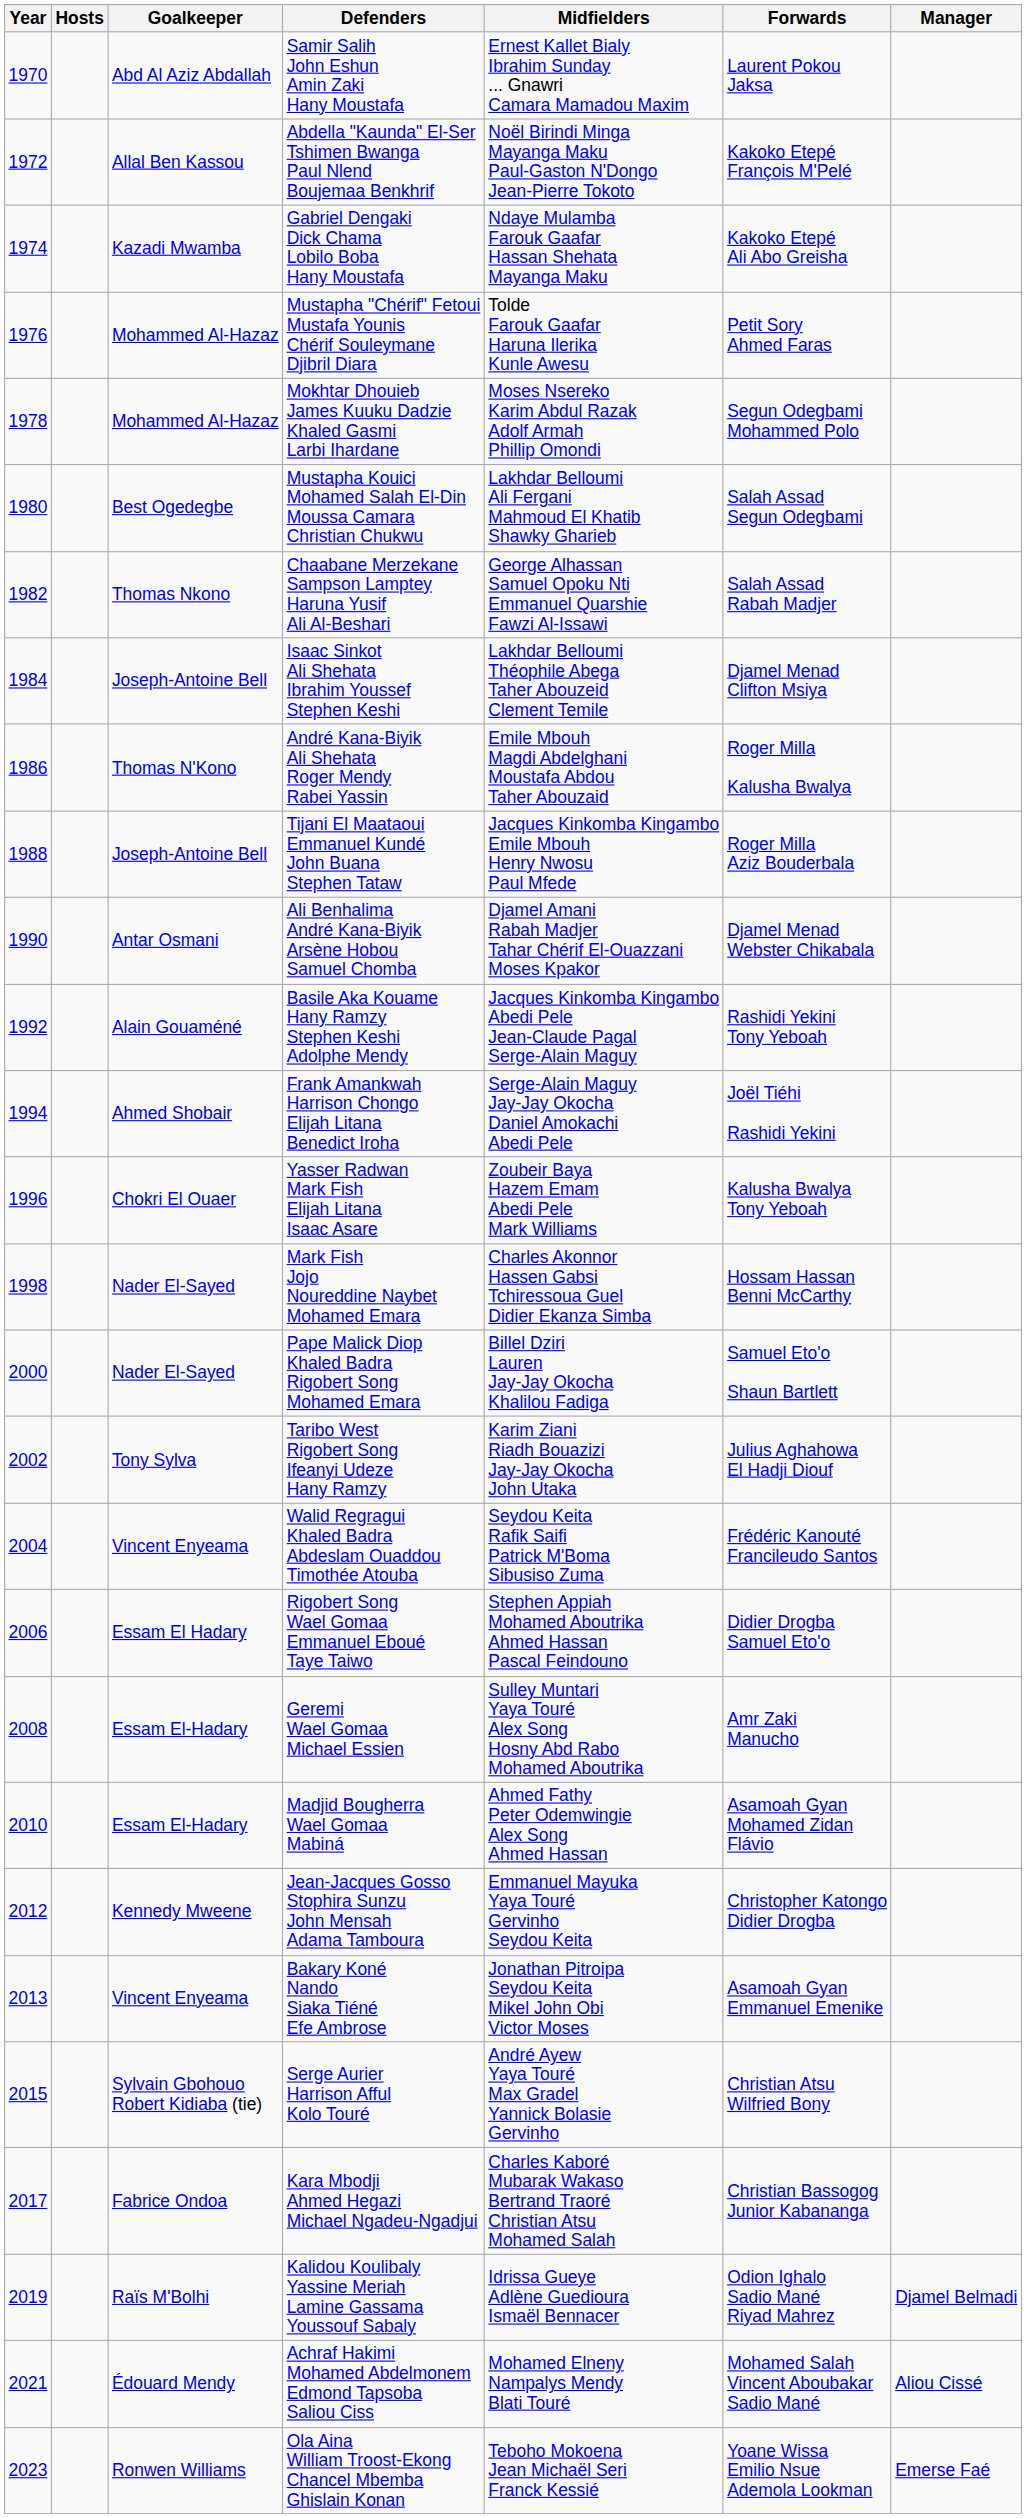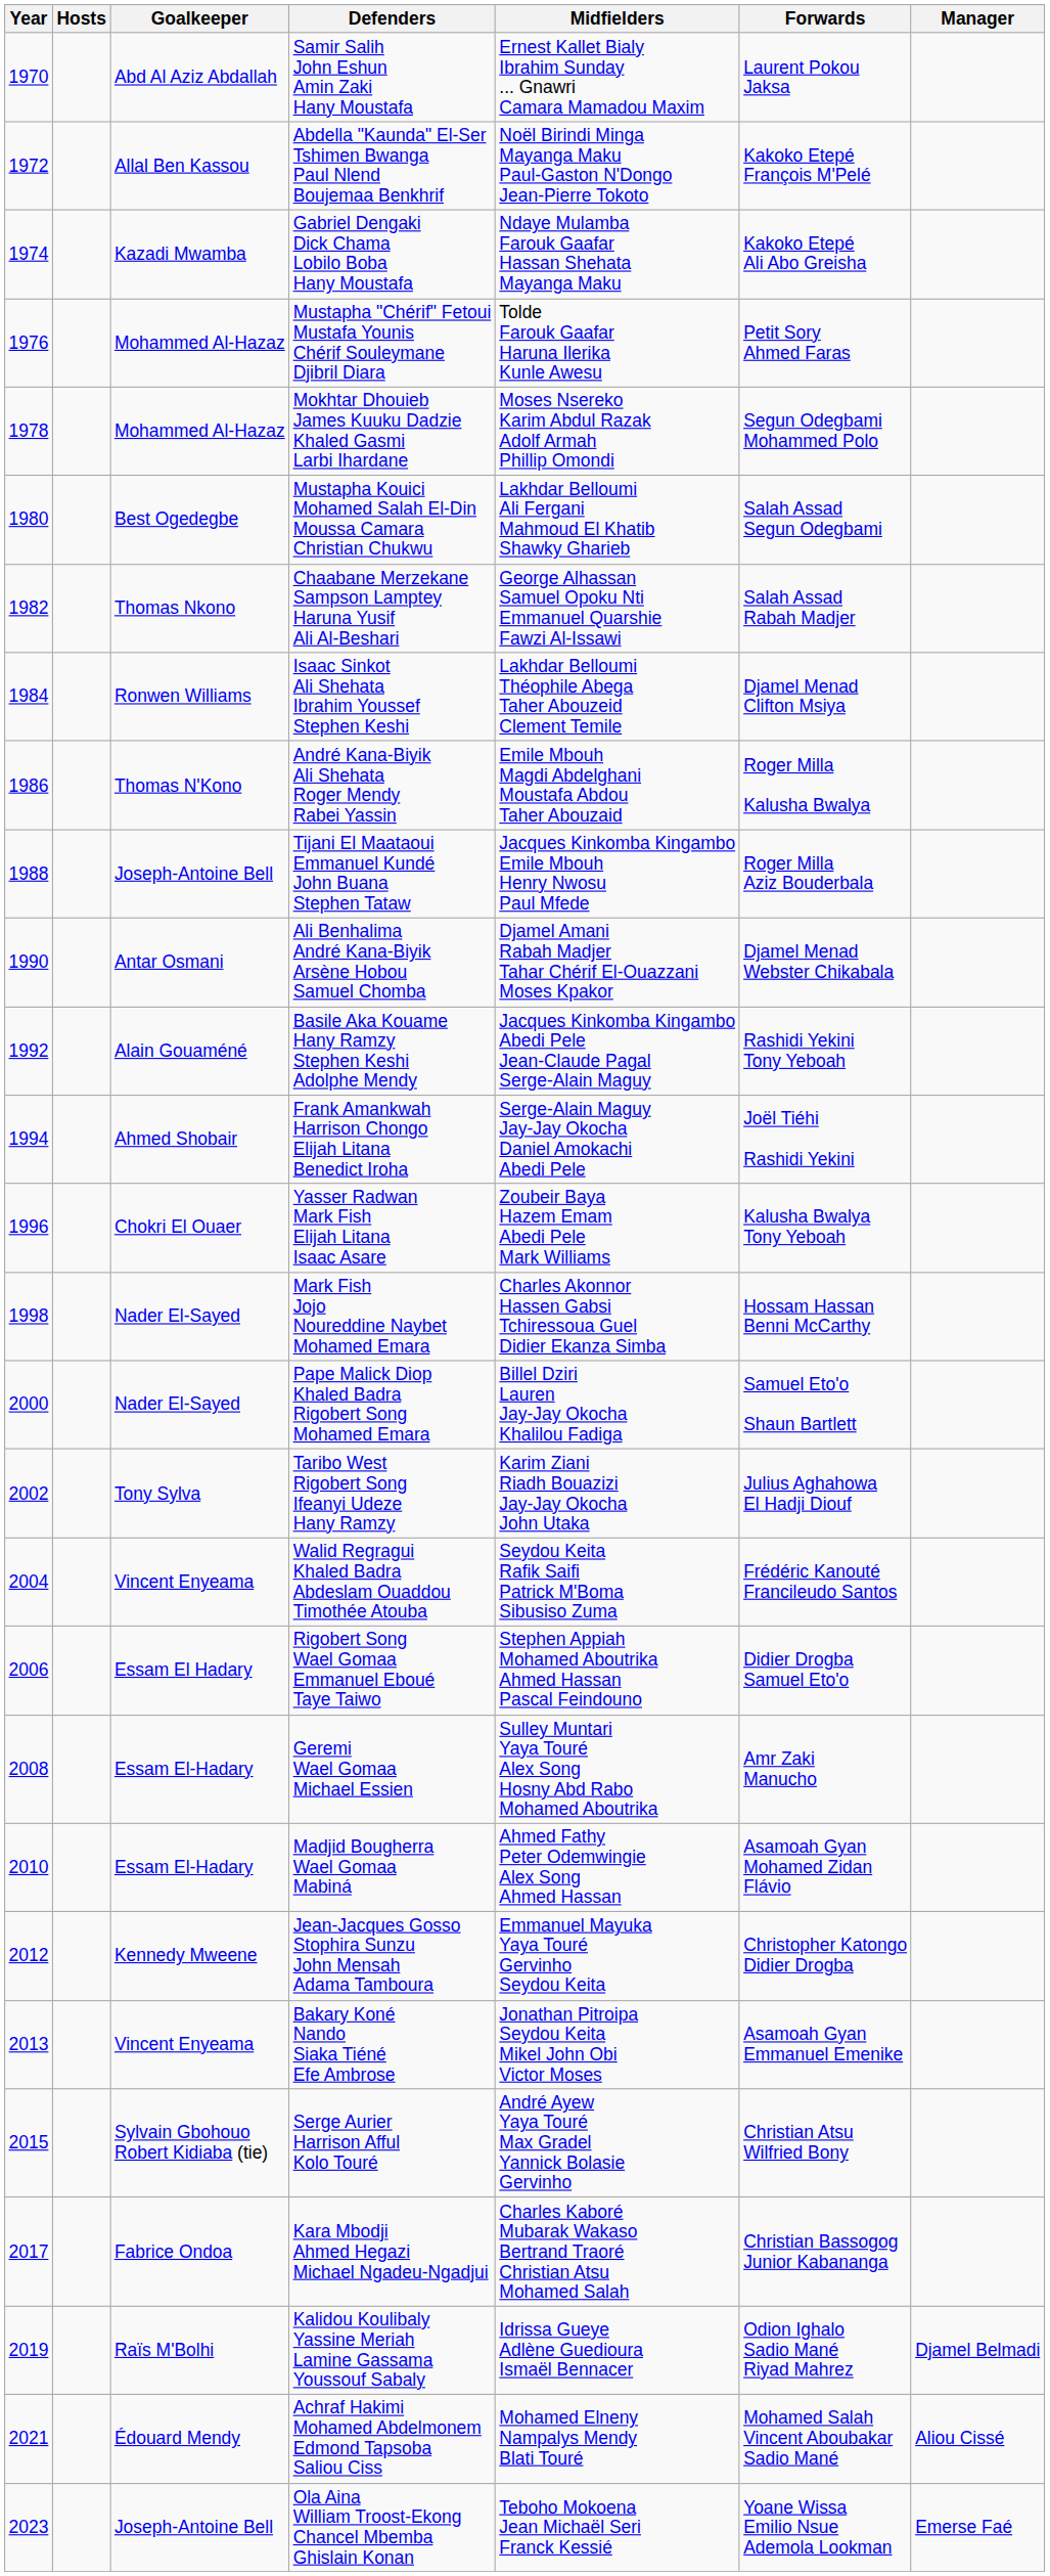 <table class="wikitable">
 <tr>
 <th>Year</th>
 <th>Hosts</th>
 <th>Goalkeeper</th>
 <th>Defenders</th>
 <th>Midfielders</th>
 <th>Forwards</th>
 <th>Manager</th>
 </tr>
 <tr>
 <td><a href='#'>1970</a></td>
 <td></td>
 <td> <a href='#'>Abd Al Aziz Abdallah</a></td>
 <td> <a href='#'>Samir Salih</a><br> <a href='#'>John Eshun</a><br> <a href='#'>Amin Zaki</a><br> <a href='#'>Hany Moustafa</a></td>
 <td> <a href='#'>Ernest Kallet Bialy</a><br> <a href='#'>Ibrahim Sunday</a><br> ... Gnawri<br> <a href='#'>Camara Mamadou Maxim</a></td>
 <td> <a href='#'>Laurent Pokou</a><br> <a href='#'>Jaksa</a></td>
 <td></td>
 </tr>
 <tr>
 <td><a href='#'>1972</a></td>
 <td></td>
 <td> <a href='#'>Allal Ben Kassou</a></td>
 <td> <a href='#'>Abdella "Kaunda" El-Ser</a><br> <a href='#'>Tshimen Bwanga</a><br> <a href='#'>Paul Nlend</a><br> <a href='#'>Boujemaa Benkhrif</a></td>
 <td> <a href='#'>Noël Birindi Minga</a><br> <a href='#'>Mayanga Maku</a><br> <a href='#'>Paul-Gaston N'Dongo</a><br> <a href='#'>Jean-Pierre Tokoto</a></td>
 <td> <a href='#'>Kakoko Etepé</a><br> <a href='#'>François M'Pelé</a></td>
 <td></td>
 </tr>
 <tr>
 <td><a href='#'>1974</a></td>
 <td></td>
 <td> <a href='#'>Kazadi Mwamba</a></td>
 <td> <a href='#'>Gabriel Dengaki</a><br> <a href='#'>Dick Chama</a><br> <a href='#'>Lobilo Boba</a><br> <a href='#'>Hany Moustafa</a></td>
 <td> <a href='#'>Ndaye Mulamba</a><br> <a href='#'>Farouk Gaafar</a><br> <a href='#'>Hassan Shehata</a><br> <a href='#'>Mayanga Maku</a></td>
 <td> <a href='#'>Kakoko Etepé</a><br> <a href='#'>Ali Abo Greisha</a></td>
 <td></td>
 </tr>
 <tr>
 <td><a href='#'>1976</a></td>
 <td></td>
 <td> <a href='#'>Mohammed Al-Hazaz</a></td>
 <td> <a href='#'>Mustapha "Chérif" Fetoui</a><br> <a href='#'>Mustafa Younis</a><br> <a href='#'>Chérif Souleymane</a><br> <a href='#'>Djibril Diara</a></td>
 <td> Tolde<br> <a href='#'>Farouk Gaafar</a><br> <a href='#'>Haruna Ilerika</a><br> <a href='#'>Kunle Awesu</a></td>
 <td> <a href='#'>Petit Sory</a><br> <a href='#'>Ahmed Faras</a></td>
 <td></td>
 </tr>
 <tr>
 <td><a href='#'>1978</a></td>
 <td></td>
 <td> <a href='#'>Mohammed Al-Hazaz</a></td>
 <td> <a href='#'>Mokhtar Dhouieb</a><br> <a href='#'>James Kuuku Dadzie</a><br> <a href='#'>Khaled Gasmi</a><br> <a href='#'>Larbi Ihardane</a></td>
 <td> <a href='#'>Moses Nsereko</a><br> <a href='#'>Karim Abdul Razak</a><br> <a href='#'>Adolf Armah</a><br> <a href='#'>Phillip Omondi</a></td>
 <td> <a href='#'>Segun Odegbami</a><br> <a href='#'>Mohammed Polo</a></td>
 <td></td>
 </tr>
 <tr>
 <td><a href='#'>1980</a></td>
 <td></td>
 <td> <a href='#'>Best Ogedegbe</a></td>
 <td> <a href='#'>Mustapha Kouici</a> <br> <a href='#'>Mohamed Salah El-Din</a> <br> <a href='#'>Moussa Camara</a> <br> <a href='#'>Christian Chukwu</a></td>
 <td> <a href='#'>Lakhdar Belloumi</a> <br> <a href='#'>Ali Fergani</a> <br> <a href='#'>Mahmoud El Khatib</a> <br> <a href='#'>Shawky Gharieb</a></td>
 <td> <a href='#'>Salah Assad</a> <br> <a href='#'>Segun Odegbami</a></td>
 <td></td>
 </tr>
 <tr>
 <td><a href='#'>1982</a></td>
 <td></td>
 <td> <a href='#'>Thomas Nkono</a></td>
 <td> <a href='#'>Chaabane Merzekane</a> <br> <a href='#'>Sampson Lamptey</a> <br> <a href='#'>Haruna Yusif</a> <br> <a href='#'>Ali Al-Beshari</a></td>
 <td> <a href='#'>George Alhassan</a> <br> <a href='#'>Samuel Opoku Nti</a> <br> <a href='#'>Emmanuel Quarshie</a> <br> <a href='#'>Fawzi Al-Issawi</a></td>
 <td> <a href='#'>Salah Assad</a> <br> <a href='#'>Rabah Madjer</a></td>
 <td></td>
 </tr>
 <tr>
 <td><a href='#'>1984</a></td>
 <td></td>
-<td> <a href='#'>Joseph-Antoine Bell</a></td>
+<td> <a href='#'>Ronwen Williams</a></td>
 <td> <a href='#'>Isaac Sinkot</a> <br> <a href='#'>Ali Shehata</a> <br> <a href='#'>Ibrahim Youssef</a> <br> <a href='#'>Stephen Keshi</a></td>
 <td> <a href='#'>Lakhdar Belloumi</a> <br> <a href='#'>Théophile Abega</a> <br> <a href='#'>Taher Abouzeid</a> <br> <a href='#'>Clement Temile</a></td>
 <td> <a href='#'>Djamel Menad</a> <br> <a href='#'>Clifton Msiya</a></td>
 <td></td>
 </tr>
 <tr>
 <td><a href='#'>1986</a></td>
 <td></td>
 <td> <a href='#'>Thomas N'Kono</a></td>
 <td> <a href='#'>André Kana-Biyik</a> <br> <a href='#'>Ali Shehata</a> <br> <a href='#'>Roger Mendy</a> <br> <a href='#'>Rabei Yassin</a></td>
 <td> <a href='#'>Emile Mbouh</a> <br> <a href='#'>Magdi Abdelghani</a> <br> <a href='#'>Moustafa Abdou</a> <br> <a href='#'>Taher Abouzaid</a></td>
 <td> <a href='#'>Roger Milla</a><br><br> <a href='#'>Kalusha Bwalya</a></td>
 <td></td>
 </tr>
 <tr>
 <td><a href='#'>1988</a></td>
 <td></td>
 <td> <a href='#'>Joseph-Antoine Bell</a></td>
 <td> <a href='#'>Tijani El Maataoui</a><br> <a href='#'>Emmanuel Kundé</a><br> <a href='#'>John Buana</a><br> <a href='#'>Stephen Tataw</a></td>
 <td> <a href='#'>Jacques Kinkomba Kingambo</a><br> <a href='#'>Emile Mbouh</a><br> <a href='#'>Henry Nwosu</a><br> <a href='#'>Paul Mfede</a></td>
 <td> <a href='#'>Roger Milla</a><br> <a href='#'>Aziz Bouderbala</a></td>
 <td></td>
 </tr>
 <tr>
 <td><a href='#'>1990</a></td>
 <td></td>
 <td> <a href='#'>Antar Osmani</a></td>
 <td> <a href='#'>Ali Benhalima</a><br> <a href='#'>André Kana-Biyik</a><br> <a href='#'>Arsène Hobou</a> <br> <a href='#'>Samuel Chomba</a></td>
 <td> <a href='#'>Djamel Amani</a><br> <a href='#'>Rabah Madjer</a><br> <a href='#'>Tahar Chérif El-Ouazzani</a> <br> <a href='#'>Moses Kpakor</a></td>
 <td> <a href='#'>Djamel Menad</a><br> <a href='#'>Webster Chikabala</a></td>
 <td></td>
 </tr>
 <tr>
 <td><a href='#'>1992</a></td>
 <td></td>
 <td> <a href='#'>Alain Gouaméné</a></td>
 <td> <a href='#'>Basile Aka Kouame</a><br> <a href='#'>Hany Ramzy</a><br> <a href='#'>Stephen Keshi</a><br> <a href='#'>Adolphe Mendy</a></td>
 <td> <a href='#'>Jacques Kinkomba Kingambo</a><br> <a href='#'>Abedi Pele</a><br> <a href='#'>Jean-Claude Pagal</a><br> <a href='#'>Serge-Alain Maguy</a></td>
 <td> <a href='#'>Rashidi Yekini</a><br> <a href='#'>Tony Yeboah</a></td>
 <td></td>
 </tr>
 <tr>
 <td><a href='#'>1994</a></td>
 <td></td>
 <td> <a href='#'>Ahmed Shobair</a></td>
 <td> <a href='#'>Frank Amankwah</a><br> <a href='#'>Harrison Chongo</a><br> <a href='#'>Elijah Litana</a><br> <a href='#'>Benedict Iroha</a></td>
 <td> <a href='#'>Serge-Alain Maguy</a><br> <a href='#'>Jay-Jay Okocha</a><br> <a href='#'>Daniel Amokachi</a><br> <a href='#'>Abedi Pele</a></td>
 <td> <a href='#'>Joël Tiéhi</a><br><br> <a href='#'>Rashidi Yekini</a></td>
 <td></td>
 </tr>
 <tr>
 <td><a href='#'>1996</a></td>
 <td></td>
 <td> <a href='#'>Chokri El Ouaer</a></td>
 <td> <a href='#'>Yasser Radwan</a><br> <a href='#'>Mark Fish</a><br> <a href='#'>Elijah Litana</a><br> <a href='#'>Isaac Asare</a></td>
 <td> <a href='#'>Zoubeir Baya</a><br> <a href='#'>Hazem Emam</a><br> <a href='#'>Abedi Pele</a><br> <a href='#'>Mark Williams</a></td>
 <td> <a href='#'>Kalusha Bwalya</a><br> <a href='#'>Tony Yeboah</a></td>
 <td></td>
 </tr>
 <tr>
 <td><a href='#'>1998</a></td>
 <td></td>
 <td> <a href='#'>Nader El-Sayed</a></td>
 <td> <a href='#'>Mark Fish</a><br> <a href='#'>Jojo</a><br> <a href='#'>Noureddine Naybet</a><br> <a href='#'>Mohamed Emara</a></td>
 <td> <a href='#'>Charles Akonnor</a><br> <a href='#'>Hassen Gabsi</a><br> <a href='#'>Tchiressoua Guel</a><br> <a href='#'>Didier Ekanza Simba</a></td>
 <td> <a href='#'>Hossam Hassan</a><br> <a href='#'>Benni McCarthy</a></td>
 <td></td>
 </tr>
 <tr>
 <td><a href='#'>2000</a></td>
 <td><br></td>
 <td> <a href='#'>Nader El-Sayed</a></td>
 <td> <a href='#'>Pape Malick Diop</a><br> <a href='#'>Khaled Badra</a><br> <a href='#'>Rigobert Song</a><br> <a href='#'>Mohamed Emara</a></td>
 <td> <a href='#'>Billel Dziri</a><br> <a href='#'>Lauren</a><br> <a href='#'>Jay-Jay Okocha</a><br> <a href='#'>Khalilou Fadiga</a></td>
 <td> <a href='#'>Samuel Eto'o</a><br><br> <a href='#'>Shaun Bartlett</a></td>
 <td></td>
 </tr>
 <tr>
 <td><a href='#'>2002</a></td>
 <td></td>
 <td> <a href='#'>Tony Sylva</a></td>
 <td> <a href='#'>Taribo West</a><br> <a href='#'>Rigobert Song</a><br> <a href='#'>Ifeanyi Udeze</a><br> <a href='#'>Hany Ramzy</a></td>
 <td> <a href='#'>Karim Ziani</a><br> <a href='#'>Riadh Bouazizi</a><br> <a href='#'>Jay-Jay Okocha</a><br> <a href='#'>John Utaka</a></td>
 <td> <a href='#'>Julius Aghahowa</a><br> <a href='#'>El Hadji Diouf</a></td>
 <td></td>
 </tr>
 <tr>
 <td><a href='#'>2004</a></td>
 <td></td>
 <td> <a href='#'>Vincent Enyeama</a></td>
 <td> <a href='#'>Walid Regragui</a><br> <a href='#'>Khaled Badra</a><br> <a href='#'>Abdeslam Ouaddou</a><br> <a href='#'>Timothée Atouba</a></td>
 <td> <a href='#'>Seydou Keita</a><br> <a href='#'>Rafik Saifi</a><br> <a href='#'>Patrick M'Boma</a><br> <a href='#'>Sibusiso Zuma</a></td>
 <td> <a href='#'>Frédéric Kanouté</a><br> <a href='#'>Francileudo Santos</a></td>
 <td></td>
 </tr>
 <tr>
 <td><a href='#'>2006</a></td>
 <td></td>
 <td> <a href='#'>Essam El Hadary</a></td>
 <td> <a href='#'>Rigobert Song</a><br> <a href='#'>Wael Gomaa</a><br> <a href='#'>Emmanuel Eboué</a><br> <a href='#'>Taye Taiwo</a></td>
 <td> <a href='#'>Stephen Appiah</a><br> <a href='#'>Mohamed Aboutrika</a><br> <a href='#'>Ahmed Hassan</a><br> <a href='#'>Pascal Feindouno</a></td>
 <td> <a href='#'>Didier Drogba</a><br> <a href='#'>Samuel Eto'o</a></td>
 <td></td>
 </tr>
 <tr>
 <td><a href='#'>2008</a></td>
 <td></td>
 <td> <a href='#'>Essam El-Hadary</a></td>
 <td> <a href='#'>Geremi</a> <br> <a href='#'>Wael Gomaa</a> <br> <a href='#'>Michael Essien</a></td>
 <td> <a href='#'>Sulley Muntari</a> <br> <a href='#'>Yaya Touré</a> <br> <a href='#'>Alex Song</a> <br> <a href='#'>Hosny Abd Rabo</a> <br> <a href='#'>Mohamed Aboutrika</a></td>
 <td> <a href='#'>Amr Zaki</a> <br> <a href='#'>Manucho</a></td>
 <td></td>
 </tr>
 <tr>
 <td><a href='#'>2010</a></td>
 <td></td>
 <td> <a href='#'>Essam El-Hadary</a></td>
 <td> <a href='#'>Madjid Bougherra</a><br> <a href='#'>Wael Gomaa</a><br> <a href='#'>Mabiná</a></td>
 <td> <a href='#'>Ahmed Fathy</a><br> <a href='#'>Peter Odemwingie</a><br> <a href='#'>Alex Song</a><br> <a href='#'>Ahmed Hassan</a></td>
 <td> <a href='#'>Asamoah Gyan</a><br> <a href='#'>Mohamed Zidan</a><br> <a href='#'>Flávio</a></td>
 <td></td>
 </tr>
 <tr>
 <td><a href='#'>2012</a></td>
 <td><br></td>
 <td> <a href='#'>Kennedy Mweene</a></td>
 <td> <a href='#'>Jean-Jacques Gosso</a><br> <a href='#'>Stophira Sunzu</a><br> <a href='#'>John Mensah</a><br> <a href='#'>Adama Tamboura</a></td>
 <td> <a href='#'>Emmanuel Mayuka</a><br> <a href='#'>Yaya Touré</a><br> <a href='#'>Gervinho</a><br> <a href='#'>Seydou Keita</a></td>
 <td> <a href='#'>Christopher Katongo</a><br> <a href='#'>Didier Drogba</a></td>
 <td></td>
 </tr>
 <tr>
 <td><a href='#'>2013</a></td>
 <td></td>
 <td> <a href='#'>Vincent Enyeama</a></td>
 <td> <a href='#'>Bakary Koné</a><br> <a href='#'>Nando</a><br> <a href='#'>Siaka Tiéné</a><br> <a href='#'>Efe Ambrose</a></td>
 <td> <a href='#'>Jonathan Pitroipa</a><br> <a href='#'>Seydou Keita</a><br> <a href='#'>Mikel John Obi</a><br> <a href='#'>Victor Moses</a></td>
 <td> <a href='#'>Asamoah Gyan</a><br> <a href='#'>Emmanuel Emenike</a></td>
 <td></td>
 </tr>
 <tr>
 <td><a href='#'>2015</a></td>
 <td></td>
 <td> <a href='#'>Sylvain Gbohouo</a><br> <a href='#'>Robert Kidiaba</a> (tie)</td>
 <td> <a href='#'>Serge Aurier</a><br> <a href='#'>Harrison Afful</a><br> <a href='#'>Kolo Touré</a></td>
 <td> <a href='#'>André Ayew</a><br> <a href='#'>Yaya Touré</a><br> <a href='#'>Max Gradel</a><br> <a href='#'>Yannick Bolasie</a><br> <a href='#'>Gervinho</a></td>
 <td> <a href='#'>Christian Atsu</a><br> <a href='#'>Wilfried Bony</a></td>
 <td></td>
 </tr>
 <tr>
 <td><a href='#'>2017</a></td>
 <td></td>
 <td> <a href='#'>Fabrice Ondoa</a></td>
 <td> <a href='#'>Kara Mbodji</a><br> <a href='#'>Ahmed Hegazi</a><br> <a href='#'>Michael Ngadeu-Ngadjui</a></td>
 <td> <a href='#'>Charles Kaboré</a><br> <a href='#'>Mubarak Wakaso</a><br> <a href='#'>Bertrand Traoré</a><br> <a href='#'>Christian Atsu</a><br> <a href='#'>Mohamed Salah</a></td>
 <td> <a href='#'>Christian Bassogog</a><br> <a href='#'>Junior Kabananga</a></td>
 <td></td>
 </tr>
 <tr>
 <td><a href='#'>2019</a></td>
 <td></td>
 <td> <a href='#'>Raïs M'Bolhi</a></td>
 <td> <a href='#'>Kalidou Koulibaly</a><br> <a href='#'>Yassine Meriah</a><br> <a href='#'>Lamine Gassama</a><br> <a href='#'>Youssouf Sabaly</a></td>
 <td> <a href='#'>Idrissa Gueye</a><br> <a href='#'>Adlène Guedioura</a><br> <a href='#'>Ismaël Bennacer</a></td>
 <td> <a href='#'>Odion Ighalo</a><br> <a href='#'>Sadio Mané</a><br> <a href='#'>Riyad Mahrez</a></td>
 <td> <a href='#'>Djamel Belmadi</a></td>
 </tr>
 <tr>
 <td><a href='#'>2021</a></td>
 <td></td>
 <td> <a href='#'>Édouard Mendy</a></td>
 <td> <a href='#'>Achraf Hakimi</a><br> <a href='#'>Mohamed Abdelmonem</a><br> <a href='#'>Edmond Tapsoba</a><br> <a href='#'>Saliou Ciss</a></td>
 <td> <a href='#'>Mohamed Elneny</a><br> <a href='#'>Nampalys Mendy</a><br> <a href='#'>Blati Touré</a></td>
 <td> <a href='#'>Mohamed Salah</a><br> <a href='#'>Vincent Aboubakar</a><br> <a href='#'>Sadio Mané</a></td>
 <td> <a href='#'>Aliou Cissé</a></td>
 </tr>
 <tr>
 <td><a href='#'>2023</a></td>
 <td></td>
-<td> <a href='#'>Ronwen Williams</a></td>
+<td> <a href='#'>Joseph-Antoine Bell</a></td>
 <td> <a href='#'>Ola Aina</a><br> <a href='#'>William Troost-Ekong</a><br> <a href='#'>Chancel Mbemba</a><br> <a href='#'>Ghislain Konan</a></td>
 <td> <a href='#'>Teboho Mokoena</a><br> <a href='#'>Jean Michaël Seri</a><br> <a href='#'>Franck Kessié</a></td>
 <td> <a href='#'>Yoane Wissa</a><br> <a href='#'>Emilio Nsue</a><br> <a href='#'>Ademola Lookman</a></td>
 <td> <a href='#'>Emerse Faé</a></td>
 </tr>
 </table>
